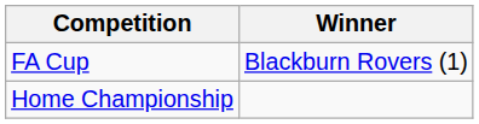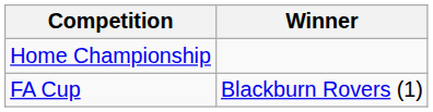 <table class="wikitable">
 <tr>
 <th>Competition</th>
 <th>Winner</th>
 </tr>
 <tr>
+<td><a href='#'>Home Championship</a></td>
+<td></td>
+</tr>
+<tr>
 <td><a href='#'>FA Cup</a></td>
 <td><a href='#'>Blackburn Rovers</a> (1)</td>
 </tr>
-<tr>
-<td><a href='#'>Home Championship</a></td>
-<td></td>
-</tr>
 </table>
